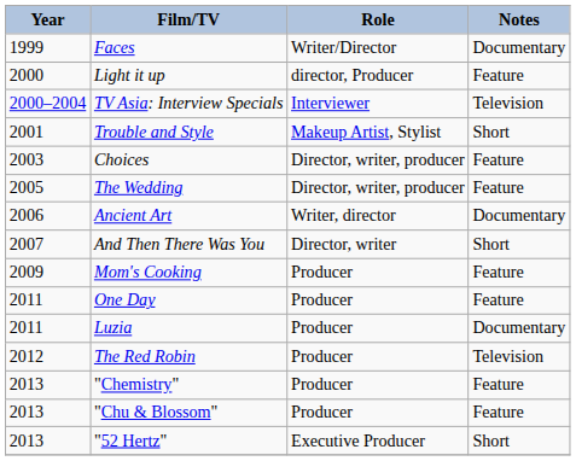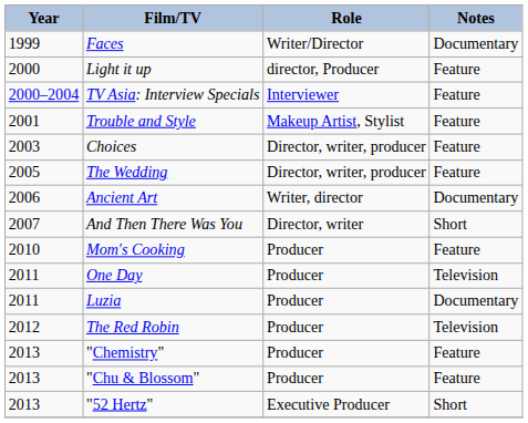 <table class="wikitable" style="font-size:90%;">
 <tr>
 <th style="background:#B0C4DE;">Year</th>
 <th style="background:#B0C4DE;">Film/TV</th>
 <th style="background:#B0C4DE;">Role</th>
 <th style="background:#B0C4DE;">Notes</th>
 </tr>
 <tr>
 <td>1999</td>
 <td><em><a href='#'>Faces</a></em></td>
 <td>Writer/Director</td>
 <td>Documentary</td>
 </tr>
 <tr>
 <td>2000</td>
 <td><em>Light it up</em></td>
 <td>director, Producer</td>
 <td>Feature</td>
 </tr>
 <tr>
 <td><a href='#'>2000–2004</a></td>
 <td><em><a href='#'>TV Asia</a>:  Interview Specials</em></td>
 <td><a href='#'>Interviewer</a></td>
-<td>Television</td>
+<td>Feature</td>
 </tr>
 <tr>
 <td>2001</td>
 <td><em><a href='#'>Trouble and Style</a></em></td>
 <td><a href='#'>Makeup Artist</a>, Stylist</td>
-<td>Short</td>
+<td>Feature</td>
 </tr>
 <tr>
 <td>2003</td>
 <td><em>Choices</em></td>
 <td>Director, writer, producer</td>
 <td>Feature</td>
 </tr>
 <tr>
 <td>2005</td>
 <td><em><a href='#'>The Wedding</a></em></td>
 <td>Director, writer, producer</td>
 <td>Feature</td>
 </tr>
 <tr>
 <td>2006</td>
 <td><em><a href='#'>Ancient Art</a></em></td>
 <td>Writer, director</td>
 <td>Documentary</td>
 </tr>
 <tr>
 <td>2007</td>
 <td><em>And Then There Was You</em></td>
 <td>Director, writer</td>
 <td>Short</td>
 </tr>
 <tr>
-<td>2009</td>
+<td>2010</td>
 <td><em><a href='#'>Mom's Cooking</a></em></td>
 <td>Producer</td>
 <td>Feature</td>
 </tr>
 <tr>
 <td>2011</td>
 <td><em><a href='#'>One Day</a></em></td>
 <td>Producer</td>
-<td>Feature</td>
+<td>Television</td>
 </tr>
 <tr>
 <td>2011</td>
 <td><em><a href='#'>Luzia</a></em></td>
 <td>Producer</td>
 <td>Documentary</td>
 </tr>
 <tr>
 <td>2012</td>
 <td><em><a href='#'>The Red Robin</a></em></td>
 <td>Producer</td>
 <td>Television</td>
 </tr>
 <tr>
 <td>2013</td>
 <td>"<a href='#'>Chemistry</a>"</td>
 <td>Producer</td>
 <td>Feature</td>
 </tr>
 <tr>
 <td>2013</td>
 <td>"<a href='#'>Chu & Blossom</a>"</td>
 <td>Producer</td>
 <td>Feature</td>
 </tr>
 <tr>
 <td>2013</td>
 <td>"<a href='#'>52 Hertz</a>"</td>
 <td>Executive Producer</td>
 <td>Short</td>
 </tr>
 <tr>
 </tr>
 </table>
